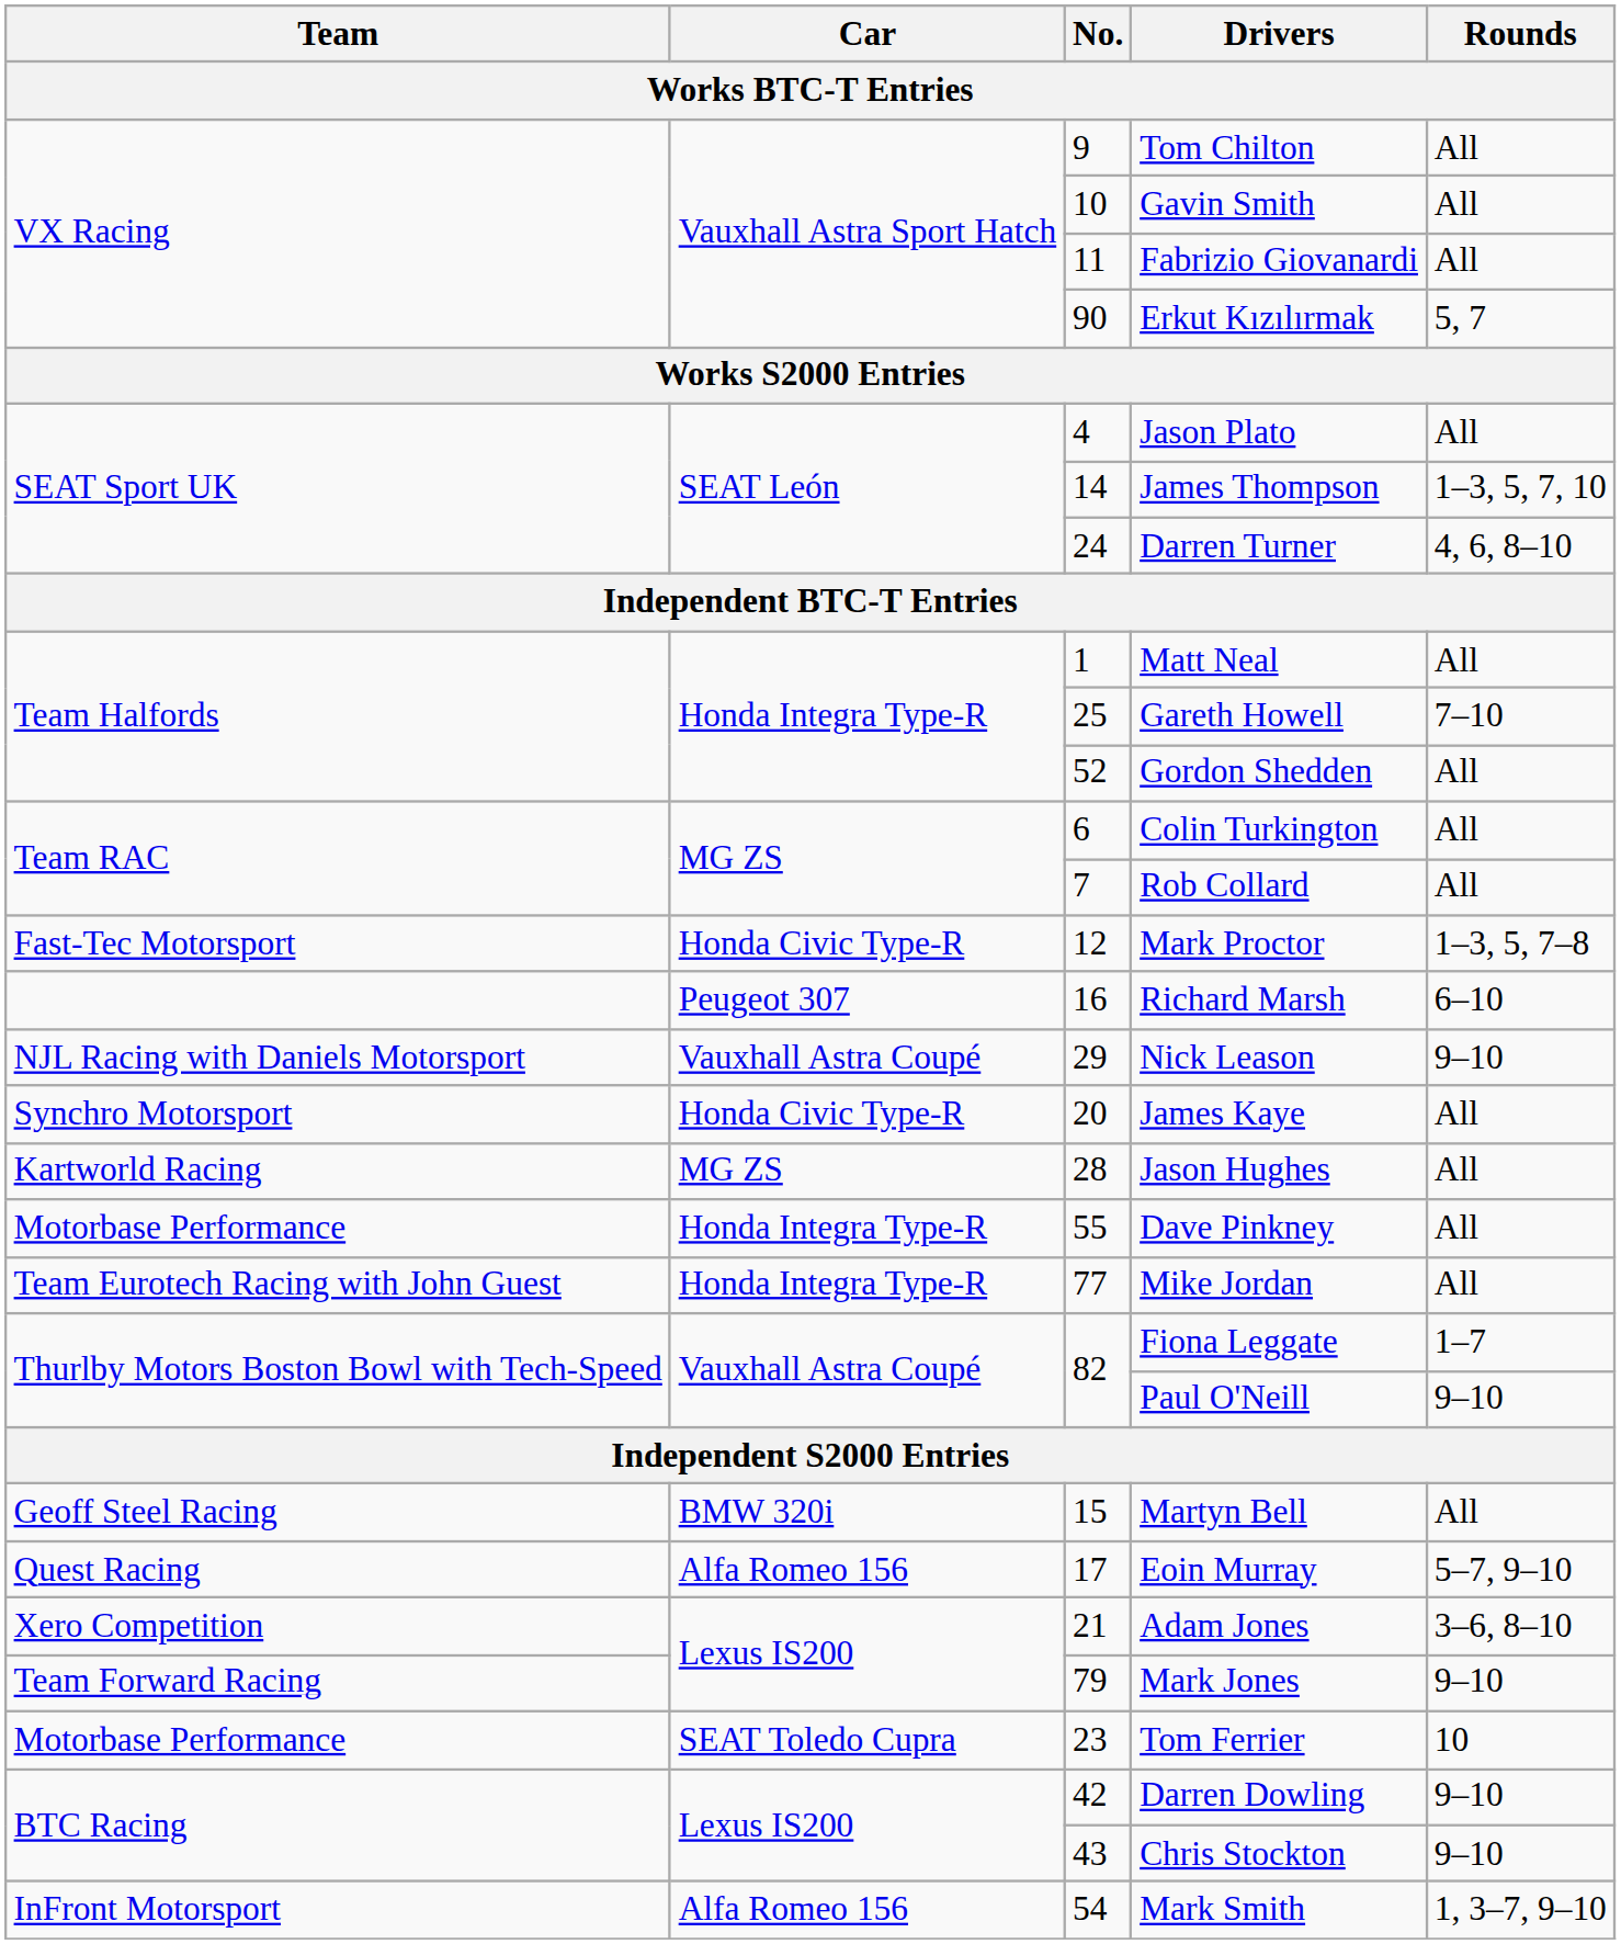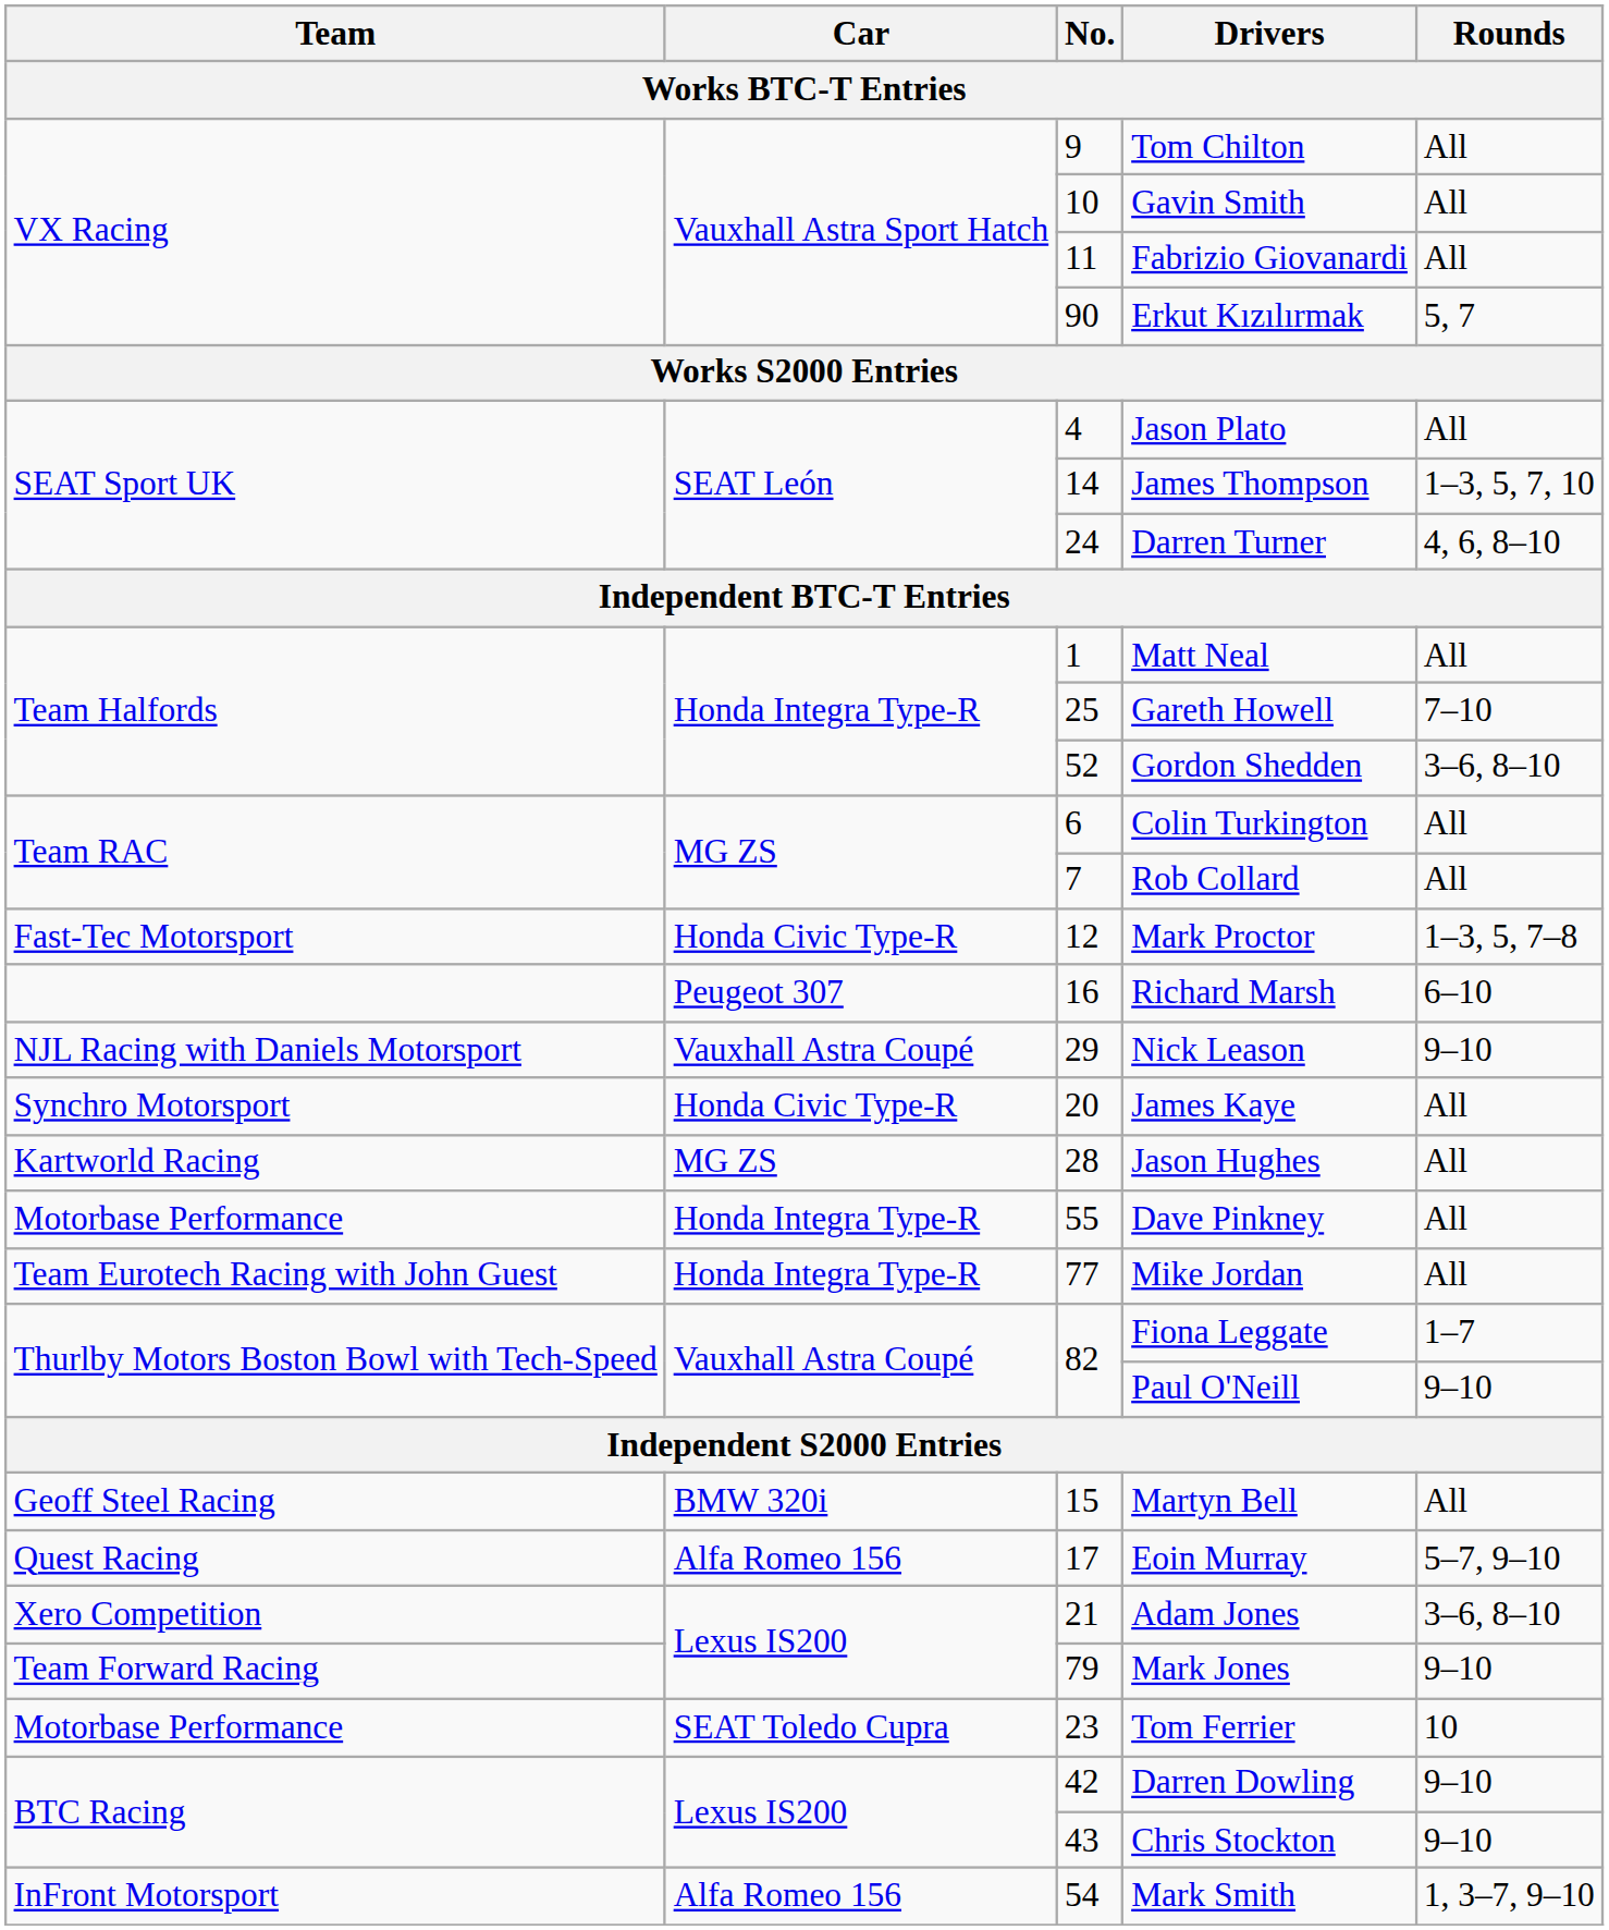 <table class="wikitable sortable" style="font-size: 85%">
 <tr>
 <th>Team</th>
 <th>Car</th>
 <th>No.</th>
 <th>Drivers</th>
 <th>Rounds</th>
 </tr>
 <tr>
 <th colspan=5>Works BTC-T Entries</th>
 </tr>
 <tr>
 <td rowspan=4><a href='#'>VX Racing</a></td>
 <td rowspan=4 nowrap><a href='#'>Vauxhall Astra Sport Hatch</a></td>
 <td>9</td>
 <td> <a href='#'>Tom Chilton</a></td>
 <td>All</td>
 </tr>
 <tr>
 <td>10</td>
 <td> <a href='#'>Gavin Smith</a></td>
 <td>All</td>
 </tr>
 <tr>
 <td>11</td>
 <td nowrap> <a href='#'>Fabrizio Giovanardi</a></td>
 <td>All</td>
 </tr>
 <tr>
 <td>90</td>
 <td> <a href='#'>Erkut Kızılırmak</a></td>
 <td>5, 7</td>
 </tr>
 <tr>
 <th colspan=5>Works S2000 Entries</th>
 </tr>
 <tr>
 <td rowspan=3><a href='#'>SEAT Sport UK</a></td>
 <td rowspan=3><a href='#'>SEAT León</a></td>
 <td>4</td>
 <td> <a href='#'>Jason Plato</a></td>
 <td>All</td>
 </tr>
 <tr>
 <td>14</td>
 <td> <a href='#'>James Thompson</a></td>
 <td nowrap>1–3, 5, 7, 10</td>
 </tr>
 <tr>
 <td>24</td>
 <td> <a href='#'>Darren Turner</a></td>
 <td>4, 6, 8–10</td>
 </tr>
 <tr>
 <th colspan=5>Independent BTC-T Entries</th>
 </tr>
 <tr>
 <td rowspan=3><a href='#'>Team Halfords</a></td>
 <td rowspan=3><a href='#'>Honda Integra Type-R</a></td>
 <td>1</td>
 <td> <a href='#'>Matt Neal</a></td>
 <td>All</td>
 </tr>
 <tr>
 <td>25</td>
 <td> <a href='#'>Gareth Howell</a></td>
 <td>7–10</td>
 </tr>
 <tr>
 <td>52</td>
 <td> <a href='#'>Gordon Shedden</a></td>
-<td>All</td>
+<td>3–6, 8–10</td>
 </tr>
 <tr>
 <td rowspan=2><a href='#'>Team RAC</a></td>
 <td rowspan=2><a href='#'>MG ZS</a></td>
 <td>6</td>
 <td> <a href='#'>Colin Turkington</a></td>
 <td>All</td>
 </tr>
 <tr>
 <td>7</td>
 <td> <a href='#'>Rob Collard</a></td>
 <td>All</td>
 </tr>
 <tr>
 <td><a href='#'>Fast-Tec Motorsport</a></td>
 <td><a href='#'>Honda Civic Type-R</a></td>
 <td>12</td>
 <td> <a href='#'>Mark Proctor</a></td>
 <td>1–3, 5, 7–8</td>
 </tr>
 <tr>
 <td></td>
 <td><a href='#'>Peugeot 307</a></td>
 <td>16</td>
 <td> <a href='#'>Richard Marsh</a></td>
 <td>6–10</td>
 </tr>
 <tr>
 <td><a href='#'>NJL Racing with Daniels Motorsport</a></td>
 <td><a href='#'>Vauxhall Astra Coupé</a></td>
 <td>29</td>
 <td> <a href='#'>Nick Leason</a></td>
 <td>9–10</td>
 </tr>
 <tr>
 <td><a href='#'>Synchro Motorsport</a></td>
 <td><a href='#'>Honda Civic Type-R</a></td>
 <td>20</td>
 <td> <a href='#'>James Kaye</a></td>
 <td>All</td>
 </tr>
 <tr>
 <td><a href='#'>Kartworld Racing</a></td>
 <td><a href='#'>MG ZS</a></td>
 <td>28</td>
 <td> <a href='#'>Jason Hughes</a></td>
 <td>All</td>
 </tr>
 <tr>
 <td><a href='#'>Motorbase Performance</a></td>
 <td><a href='#'>Honda Integra Type-R</a></td>
 <td>55</td>
 <td> <a href='#'>Dave Pinkney</a></td>
 <td>All</td>
 </tr>
 <tr>
 <td nowrap><a href='#'>Team Eurotech Racing with John Guest</a></td>
 <td><a href='#'>Honda Integra Type-R</a></td>
 <td>77</td>
 <td> <a href='#'>Mike Jordan</a></td>
 <td>All</td>
 </tr>
 <tr>
 <td rowspan=2 nowrap><a href='#'>Thurlby Motors Boston Bowl with Tech-Speed</a></td>
 <td rowspan=2><a href='#'>Vauxhall Astra Coupé</a></td>
 <td rowspan=2>82</td>
 <td> <a href='#'>Fiona Leggate</a></td>
 <td>1–7</td>
 </tr>
 <tr>
 <td> <a href='#'>Paul O'Neill</a></td>
 <td>9–10</td>
 </tr>
 <tr>
 <th colspan=5>Independent S2000 Entries</th>
 </tr>
 <tr>
 <td><a href='#'>Geoff Steel Racing</a></td>
 <td><a href='#'>BMW 320i</a></td>
 <td>15</td>
 <td> <a href='#'>Martyn Bell</a></td>
 <td>All</td>
 </tr>
 <tr>
 <td><a href='#'>Quest Racing</a></td>
 <td><a href='#'>Alfa Romeo 156</a></td>
 <td>17</td>
 <td> <a href='#'>Eoin Murray</a></td>
 <td>5–7, 9–10</td>
 </tr>
 <tr>
 <td><a href='#'>Xero Competition</a></td>
 <td rowspan=2><a href='#'>Lexus IS200</a></td>
 <td>21</td>
 <td> <a href='#'>Adam Jones</a></td>
 <td>3–6, 8–10</td>
 </tr>
 <tr>
 <td><a href='#'>Team Forward Racing</a></td>
 <td>79</td>
 <td> <a href='#'>Mark Jones</a></td>
 <td>9–10</td>
 </tr>
 <tr>
 <td><a href='#'>Motorbase Performance</a></td>
 <td><a href='#'>SEAT Toledo Cupra</a></td>
 <td>23</td>
 <td> <a href='#'>Tom Ferrier</a></td>
 <td>10</td>
 </tr>
 <tr>
 <td rowspan=2><a href='#'>BTC Racing</a></td>
 <td rowspan=2><a href='#'>Lexus IS200</a></td>
 <td>42</td>
 <td> <a href='#'>Darren Dowling</a></td>
 <td>9–10</td>
 </tr>
 <tr>
 <td>43</td>
 <td> <a href='#'>Chris Stockton</a></td>
 <td>9–10</td>
 </tr>
 <tr>
 <td><a href='#'>InFront Motorsport</a></td>
 <td><a href='#'>Alfa Romeo 156</a></td>
 <td>54</td>
 <td> <a href='#'>Mark Smith</a></td>
 <td>1, 3–7, 9–10</td>
 </tr>
 <tr>
 </tr>
 </table>
